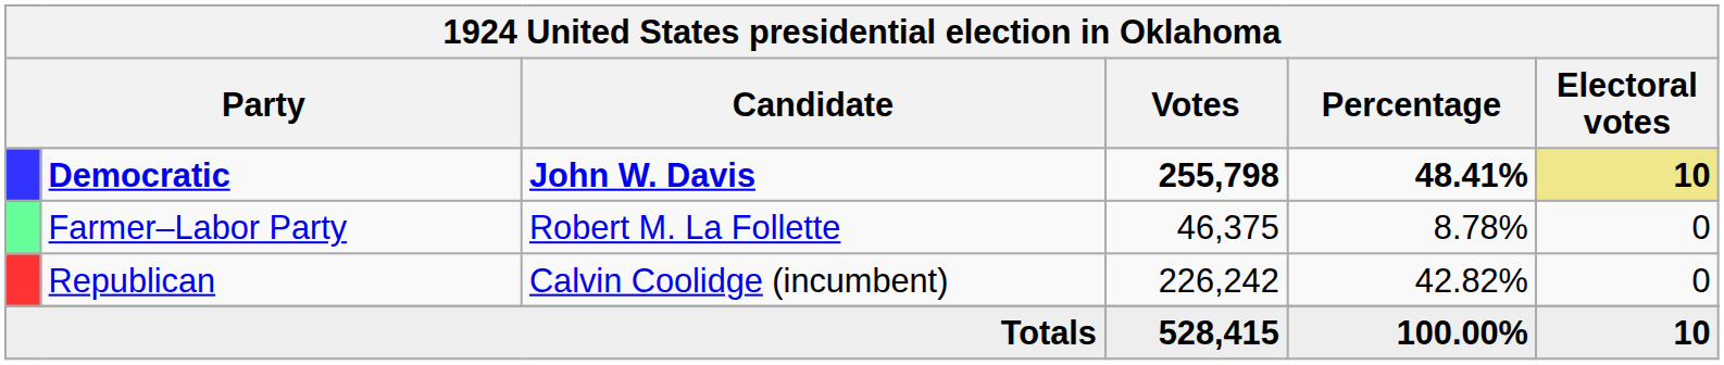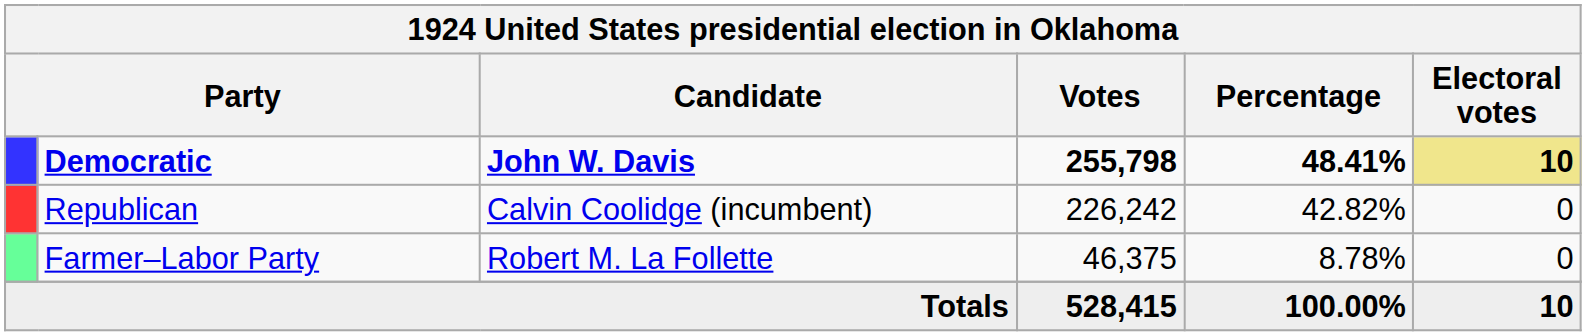 <table class="wikitable" style="font-size: 95%;">
 <tr>
 <th colspan="6">1924 United States presidential election in Oklahoma</th>
 </tr>
 <tr>
 <th colspan="2" style="width:15em">Party</th>
 <th style="width:17em">Candidate</th>
 <th style="width:5em">Votes</th>
 <th style="width:7em">Percentage</th>
 <th style="width:5em">Electoral votes</th>
 </tr>
 <tr>
 <th style="background: #3333FF; width: 3px;"></th>
 <td style="width: 130px"><strong><a href='#'>Democratic</a></strong></td>
 <td><strong><a href='#'>John W. Davis</a></strong></td>
 <td align="right"><strong>255,798</strong></td>
 <td align="right"><strong>48.41%</strong></td>
 <td align="right" style="background: khaki;"><strong>10</strong></td>
 </tr>
 <tr>
+<th style="background: #FF3333; width: 3px;"></th>
+<td style="width: 130px"><a href='#'>Republican</a></td>
+<td><a href='#'>Calvin Coolidge</a> (incumbent)</td>
+<td align="right">226,242</td>
+<td align="right">42.82%</td>
+<td align="right">0</td>
+</tr>
+<tr>
 <th style="background: #66FF99; width: 3px;"></th>
 <td style="width: 130px"><a href='#'>Farmer–Labor Party</a></td>
 <td><a href='#'>Robert M. La Follette</a></td>
 <td align="right">46,375</td>
 <td align="right">8.78%</td>
-<td align="right">0</td>
-</tr>
-<tr>
-<th style="background: #FF3333; width: 3px;"></th>
-<td style="width: 130px"><a href='#'>Republican</a></td>
-<td><a href='#'>Calvin Coolidge</a> (incumbent)</td>
-<td align="right">226,242</td>
-<td align="right">42.82%</td>
 <td align="right">0</td>
 </tr>
 <tr>
 </tr>
 <tr style="background:#EEEEEE">
 <td colspan="3" align="right"><strong>Totals</strong></td>
 <td align="right"><strong>528,415</strong></td>
 <td align="right"><strong>100.00%</strong></td>
 <td align="right"><strong>10</strong></td>
 </tr>
 </table>
